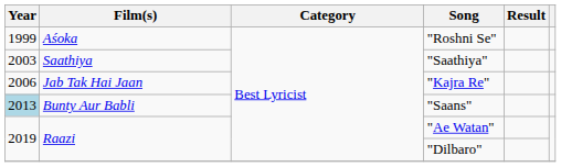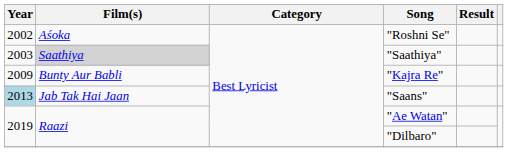 <table class="wikitable sortable" width=100%>
 <tr>
 <th width=5%>Year</th>
 <th width=40%>Film(s)</th>
 <th width=40%>Category</th>
 <th width=40%>Song</th>
 <th width=10%>Result</th>
 <th width=5%></th>
 </tr>
 <tr>
-<td>1999</td>
+<td>2002</td>
 <td><em><a href='#'>Aśoka</a></em></td>
 <td rowspan="6"><a href='#'>Best Lyricist</a></td>
 <td>"Roshni Se"</td>
 <td></td>
 <td></td>
 </tr>
 <tr>
 <td>2003</td>
-<td><em><a href='#'>Saathiya</a></em></td>
+<td style="background: lightgrey;"><em><a href='#'>Saathiya</a></em></td>
 <td>"Saathiya"</td>
 <td></td>
 <td></td>
 </tr>
 <tr>
-<td>2006</td>
-<td><em><a href='#'>Jab Tak Hai Jaan</a></em></td>
+<td>2009</td>
+<td><em><a href='#'>Bunty Aur Babli</a></em></td>
 <td>"<a href='#'>Kajra Re</a>"</td>
 <td></td>
 <td></td>
 </tr>
 <tr>
 <td style="background: lightblue;">2013</td>
-<td><em><a href='#'>Bunty Aur Babli</a></em></td>
+<td><em><a href='#'>Jab Tak Hai Jaan</a></em></td>
 <td>"Saans"</td>
 <td></td>
 <td></td>
 </tr>
 <tr>
 <td rowspan="2">2019</td>
 <td rowspan="2"><em><a href='#'>Raazi</a></em></td>
 <td>"<a href='#'>Ae Watan</a>"</td>
 <td></td>
 <td rowspan="2"></td>
 </tr>
 <tr>
 <td>"Dilbaro"</td>
 <td></td>
 </tr>
 <tr>
 </tr>
 </table>
